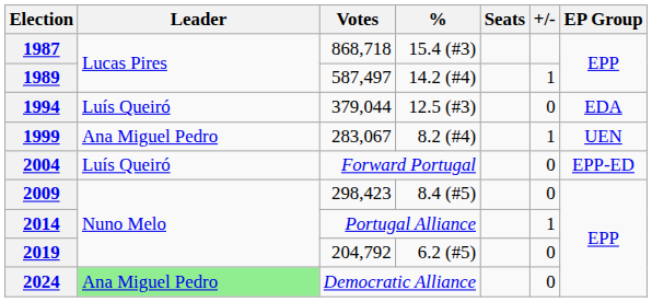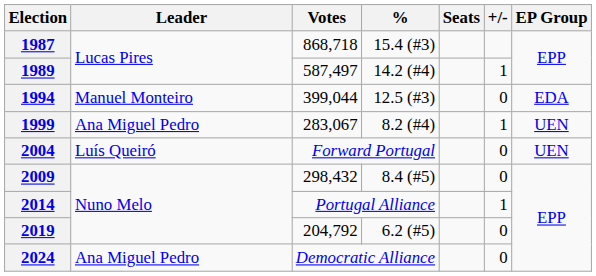 <table class="wikitable" style="text-align:right;">
 <tr>
 <th>Election</th>
 <th width="203px">Leader</th>
 <th>Votes</th>
 <th>%</th>
 <th>Seats</th>
 <th>+/-</th>
 <th>EP Group</th>
 </tr>
 <tr>
 <th><a href='#'>1987</a></th>
 <td rowspan=2 align=left><a href='#'>Lucas Pires</a></td>
 <td>868,718</td>
 <td>15.4 (#3)</td>
 <td></td>
 <td></td>
 <td rowspan=2 align=center><a href='#'>EPP</a></td>
 </tr>
 <tr>
 <th><a href='#'>1989</a></th>
 <td>587,497</td>
 <td>14.2 (#4)</td>
 <td></td>
 <td>1</td>
 </tr>
 <tr>
 <th><a href='#'>1994</a></th>
-<td align=left><a href='#'>Luís Queiró</a></td>
-<td>379,044</td>
+<td align=left><a href='#'>Manuel Monteiro</a></td>
+<td>399,044</td>
 <td>12.5 (#3)</td>
 <td></td>
 <td>0</td>
 <td align=center><a href='#'>EDA</a></td>
 </tr>
 <tr>
 <th><a href='#'>1999</a></th>
 <td align=left><a href='#'>Ana Miguel Pedro</a></td>
 <td>283,067</td>
 <td>8.2 (#4)</td>
 <td></td>
 <td>1</td>
 <td align=center><a href='#'>UEN</a></td>
 </tr>
 <tr>
 <th><a href='#'>2004</a></th>
 <td align=left><a href='#'>Luís Queiró</a></td>
 <td colspan="2"><a href='#'><em>Forward Portugal</em></a></td>
 <td></td>
 <td>0</td>
-<td align=center><a href='#'>EPP-ED</a></td>
+<td align=center><a href='#'>UEN</a></td>
 </tr>
 <tr>
 <th><a href='#'>2009</a></th>
 <td rowspan=3 align=left><a href='#'>Nuno Melo</a></td>
-<td>298,423</td>
+<td>298,432</td>
 <td>8.4 (#5)</td>
 <td></td>
 <td>0</td>
 <td rowspan=4 align=center><a href='#'>EPP</a></td>
 </tr>
 <tr>
 <th><a href='#'>2014</a></th>
 <td colspan=2><a href='#'><em>Portugal Alliance</em></a></td>
 <td></td>
 <td>1</td>
 </tr>
 <tr>
 <th><a href='#'>2019</a></th>
 <td>204,792</td>
 <td>6.2 (#5)</td>
 <td></td>
 <td>0</td>
 </tr>
 <tr>
 <th><a href='#'>2024</a></th>
-<td align=left style="background: lightgreen;"><a href='#'>Ana Miguel Pedro</a></td>
+<td align=left><a href='#'>Ana Miguel Pedro</a></td>
 <td colspan=2><a href='#'><em>Democratic Alliance</em></a></td>
 <td></td>
 <td>0</td>
 </tr>
 </table>
